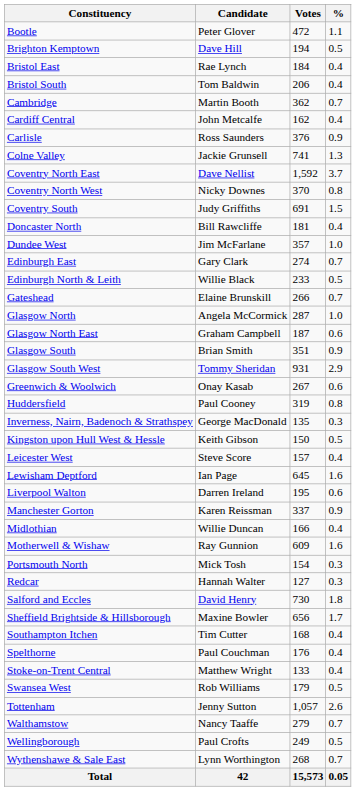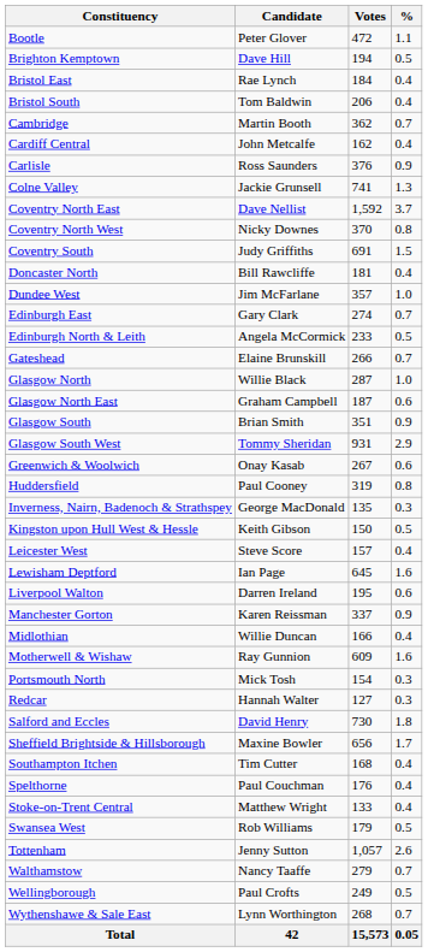 <table class="wikitable sortable">
 <tr>
 <th>Constituency</th>
 <th>Candidate</th>
 <th>Votes</th>
 <th>%</th>
 </tr>
 <tr>
 <td><a href='#'>Bootle</a></td>
 <td>Peter Glover</td>
 <td>472</td>
 <td>1.1</td>
 </tr>
 <tr>
 <td><a href='#'>Brighton Kemptown</a></td>
 <td><a href='#'>Dave Hill</a></td>
 <td>194</td>
 <td>0.5</td>
 </tr>
 <tr>
 <td><a href='#'>Bristol East</a></td>
 <td>Rae Lynch</td>
 <td>184</td>
 <td>0.4</td>
 </tr>
 <tr>
 <td><a href='#'>Bristol South</a></td>
 <td>Tom Baldwin</td>
 <td>206</td>
 <td>0.4</td>
 </tr>
 <tr>
 <td><a href='#'>Cambridge</a></td>
 <td>Martin Booth</td>
 <td>362</td>
 <td>0.7</td>
 </tr>
 <tr>
 <td><a href='#'>Cardiff Central</a></td>
 <td>John Metcalfe</td>
 <td>162</td>
 <td>0.4</td>
 </tr>
 <tr>
 <td><a href='#'>Carlisle</a></td>
 <td>Ross Saunders</td>
 <td>376</td>
 <td>0.9</td>
 </tr>
 <tr>
 <td><a href='#'>Colne Valley</a></td>
 <td>Jackie Grunsell</td>
 <td>741</td>
 <td>1.3</td>
 </tr>
 <tr>
 <td><a href='#'>Coventry North East</a></td>
 <td><a href='#'>Dave Nellist</a></td>
 <td>1,592</td>
 <td>3.7</td>
 </tr>
 <tr>
 <td><a href='#'>Coventry North West</a></td>
 <td>Nicky Downes</td>
 <td>370</td>
 <td>0.8</td>
 </tr>
 <tr>
 <td><a href='#'>Coventry South</a></td>
 <td>Judy Griffiths</td>
 <td>691</td>
 <td>1.5</td>
 </tr>
 <tr>
 <td><a href='#'>Doncaster North</a></td>
 <td>Bill Rawcliffe</td>
 <td>181</td>
 <td>0.4</td>
 </tr>
 <tr>
 <td><a href='#'>Dundee West</a></td>
 <td>Jim McFarlane</td>
 <td>357</td>
 <td>1.0</td>
 </tr>
 <tr>
 <td><a href='#'>Edinburgh East</a></td>
 <td>Gary Clark</td>
 <td>274</td>
 <td>0.7</td>
 </tr>
 <tr>
 <td><a href='#'>Edinburgh North & Leith</a></td>
-<td>Willie Black</td>
+<td>Angela McCormick</td>
 <td>233</td>
 <td>0.5</td>
 </tr>
 <tr>
 <td><a href='#'>Gateshead</a></td>
 <td>Elaine Brunskill</td>
 <td>266</td>
 <td>0.7</td>
 </tr>
 <tr>
 <td><a href='#'>Glasgow North</a></td>
-<td>Angela McCormick</td>
+<td>Willie Black</td>
 <td>287</td>
 <td>1.0</td>
 </tr>
 <tr>
 <td><a href='#'>Glasgow North East</a></td>
 <td>Graham Campbell</td>
 <td>187</td>
 <td>0.6</td>
 </tr>
 <tr>
 <td><a href='#'>Glasgow South</a></td>
 <td>Brian Smith</td>
 <td>351</td>
 <td>0.9</td>
 </tr>
 <tr>
 <td><a href='#'>Glasgow South West</a></td>
 <td><a href='#'>Tommy Sheridan</a></td>
 <td>931</td>
 <td>2.9</td>
 </tr>
 <tr>
 <td><a href='#'>Greenwich & Woolwich</a></td>
 <td>Onay Kasab</td>
 <td>267</td>
 <td>0.6</td>
 </tr>
 <tr>
 <td><a href='#'>Huddersfield</a></td>
 <td>Paul Cooney</td>
 <td>319</td>
 <td>0.8</td>
 </tr>
 <tr>
 <td><a href='#'>Inverness, Nairn, Badenoch & Strathspey</a></td>
 <td>George MacDonald</td>
 <td>135</td>
 <td>0.3</td>
 </tr>
 <tr>
 <td><a href='#'>Kingston upon Hull West & Hessle</a></td>
 <td>Keith Gibson</td>
 <td>150</td>
 <td>0.5</td>
 </tr>
 <tr>
 <td><a href='#'>Leicester West</a></td>
 <td>Steve Score</td>
 <td>157</td>
 <td>0.4</td>
 </tr>
 <tr>
 <td><a href='#'>Lewisham Deptford</a></td>
 <td>Ian Page</td>
 <td>645</td>
 <td>1.6</td>
 </tr>
 <tr>
 <td><a href='#'>Liverpool Walton</a></td>
 <td>Darren Ireland</td>
 <td>195</td>
 <td>0.6</td>
 </tr>
 <tr>
 <td><a href='#'>Manchester Gorton</a></td>
 <td>Karen Reissman</td>
 <td>337</td>
 <td>0.9</td>
 </tr>
 <tr>
 <td><a href='#'>Midlothian</a></td>
 <td>Willie Duncan</td>
 <td>166</td>
 <td>0.4</td>
 </tr>
 <tr>
 <td><a href='#'>Motherwell & Wishaw</a></td>
 <td>Ray Gunnion</td>
 <td>609</td>
 <td>1.6</td>
 </tr>
 <tr>
 <td><a href='#'>Portsmouth North</a></td>
 <td>Mick Tosh</td>
 <td>154</td>
 <td>0.3</td>
 </tr>
 <tr>
 <td><a href='#'>Redcar</a></td>
 <td>Hannah Walter</td>
 <td>127</td>
 <td>0.3</td>
 </tr>
 <tr>
 <td><a href='#'>Salford and Eccles</a></td>
 <td><a href='#'>David Henry</a></td>
 <td>730</td>
 <td>1.8</td>
 </tr>
 <tr>
 <td><a href='#'>Sheffield Brightside & Hillsborough</a></td>
 <td>Maxine Bowler</td>
 <td>656</td>
 <td>1.7</td>
 </tr>
 <tr>
 <td><a href='#'>Southampton Itchen</a></td>
 <td>Tim Cutter</td>
 <td>168</td>
 <td>0.4</td>
 </tr>
 <tr>
 <td><a href='#'>Spelthorne</a></td>
 <td>Paul Couchman</td>
 <td>176</td>
 <td>0.4</td>
 </tr>
 <tr>
 <td><a href='#'>Stoke-on-Trent Central</a></td>
 <td>Matthew Wright</td>
 <td>133</td>
 <td>0.4</td>
 </tr>
 <tr>
 <td><a href='#'>Swansea West</a></td>
 <td>Rob Williams</td>
 <td>179</td>
 <td>0.5</td>
 </tr>
 <tr>
 <td><a href='#'>Tottenham</a></td>
 <td>Jenny Sutton</td>
 <td>1,057</td>
 <td>2.6</td>
 </tr>
 <tr>
 <td><a href='#'>Walthamstow</a></td>
 <td>Nancy Taaffe</td>
 <td>279</td>
 <td>0.7</td>
 </tr>
 <tr>
 <td><a href='#'>Wellingborough</a></td>
 <td>Paul Crofts</td>
 <td>249</td>
 <td>0.5</td>
 </tr>
 <tr>
 <td><a href='#'>Wythenshawe & Sale East</a></td>
 <td>Lynn Worthington</td>
 <td>268</td>
 <td>0.7</td>
 </tr>
 <tr>
 <th><strong>Total</strong></th>
 <th>42</th>
 <th>15,573</th>
 <th>0.05</th>
 </tr>
 </table>
